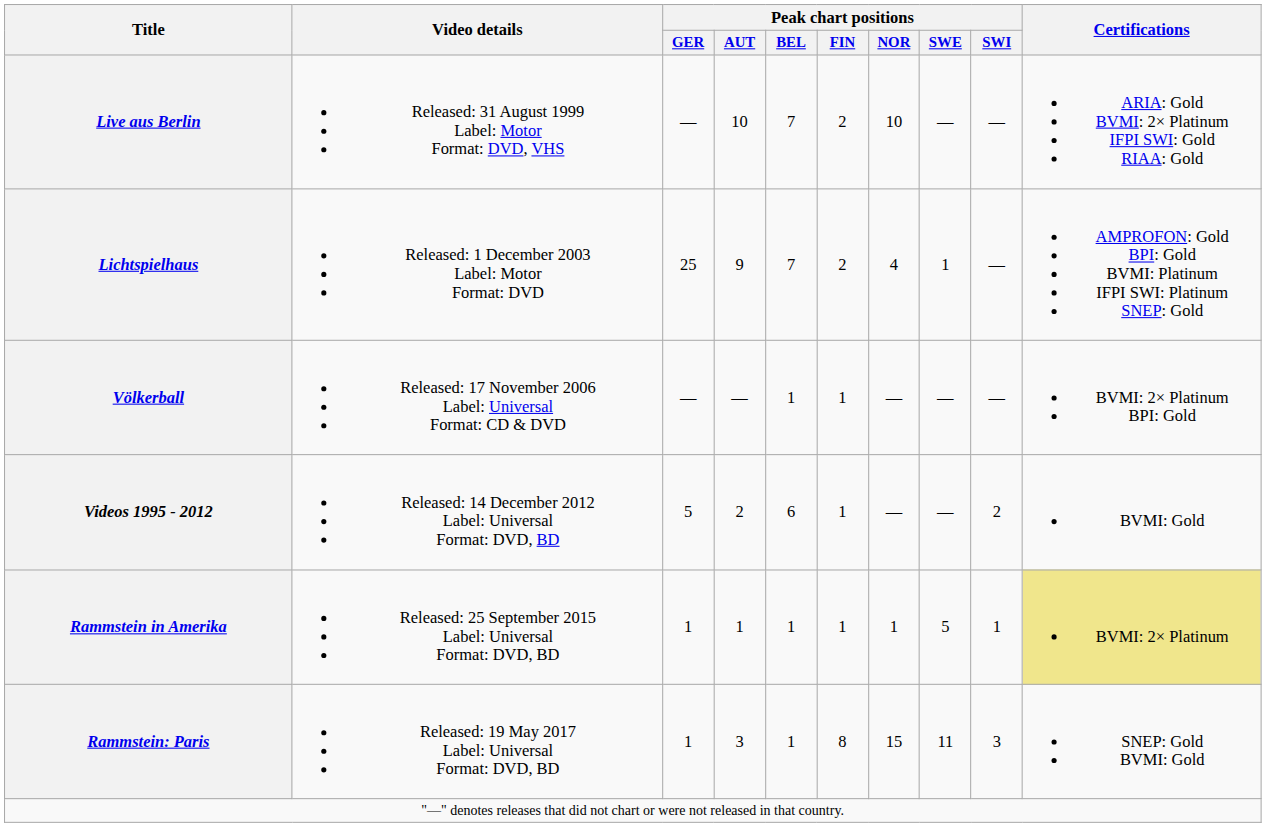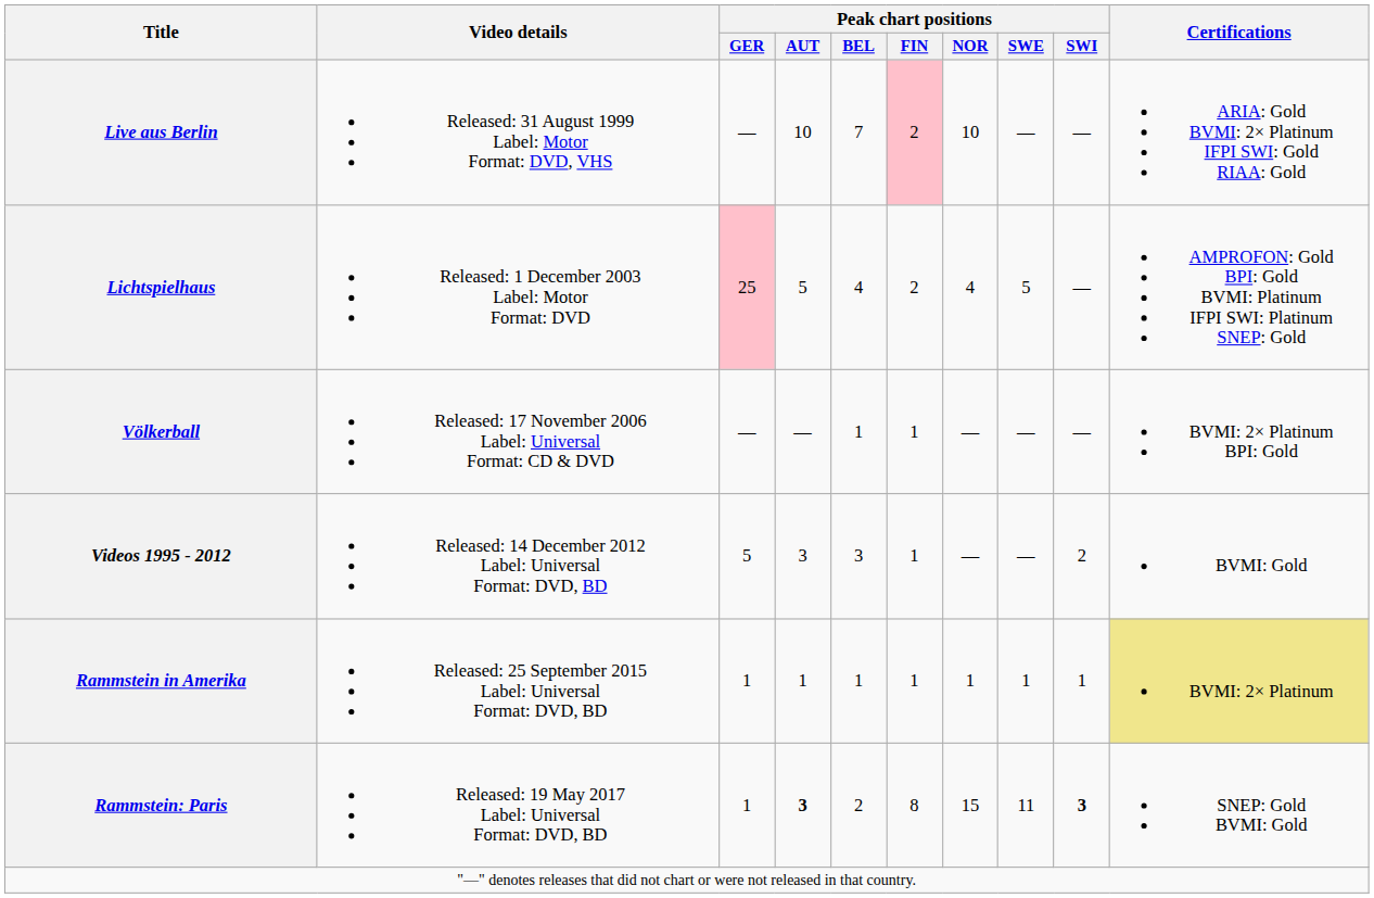 <table class="wikitable plainrowheaders" style="text-align:center;">
 <tr>
 <th scope="col" rowspan="2" style="width:17em;">Title</th>
 <th scope="col" rowspan="2" style="width:22em;">Video details</th>
 <th scope="col" colspan="7">Peak chart positions</th>
 <th scope="col" rowspan="2" style="width:14em;"><a href='#'>Certifications</a></th>
 </tr>
 <tr>
 <th scope="col" style="width:3em;font-size:90%;"><a href='#'>GER</a><br></th>
 <th scope="col" style="width:3em;font-size:90%;"><a href='#'>AUT</a><br></th>
 <th scope="col" style="width:3em;font-size:90%;"><a href='#'>BEL</a><br></th>
 <th scope="col" style="width:3em;font-size:90%;"><a href='#'>FIN</a><br></th>
 <th scope="col" style="width:3em;font-size:90%;"><a href='#'>NOR</a><br></th>
 <th scope="col" style="width:3em;font-size:90%;"><a href='#'>SWE</a><br></th>
 <th scope="col" style="width:3em;font-size:90%;"><a href='#'>SWI</a><br></th>
 </tr>
 <tr>
 <th scope="row"><em><a href='#'>Live aus Berlin</a></em></th>
 <td><br><ul><li>Released: 31 August 1999</li><li>Label: <a href='#'>Motor</a></li><li>Format: <a href='#'>DVD</a>, <a href='#'>VHS</a></li></ul></td>
 <td>—</td>
 <td>10<br></td>
 <td>7<br></td>
-<td>2<br></td>
+<td style="background: pink;">2<br></td>
 <td>10</td>
 <td>—</td>
 <td>—</td>
 <td><br><ul><li><a href='#'>ARIA</a>: Gold</li><li><a href='#'>BVMI</a>: 2× Platinum</li><li><a href='#'>IFPI SWI</a>: Gold</li><li><a href='#'>RIAA</a>: Gold</li></ul></td>
 </tr>
 <tr>
 <th scope="row"><em><a href='#'>Lichtspielhaus</a></em></th>
 <td><br><ul><li>Released: 1 December 2003</li><li>Label: Motor</li><li>Format: DVD</li></ul></td>
-<td>25</td>
-<td>9<br></td>
-<td>7<br></td>
+<td style="background: pink;">25</td>
+<td>5<br></td>
+<td>4<br></td>
 <td>2<br></td>
 <td>4</td>
-<td>1</td>
+<td>5<br></td>
 <td>—</td>
 <td><br><ul><li><a href='#'>AMPROFON</a>: Gold</li><li><a href='#'>BPI</a>: Gold</li><li>BVMI: Platinum</li><li>IFPI SWI: Platinum</li><li><a href='#'>SNEP</a>: Gold</li></ul></td>
 </tr>
 <tr>
 <th scope="row"><em><a href='#'>Völkerball</a></em></th>
 <td><br><ul><li>Released: 17 November 2006</li><li>Label: <a href='#'>Universal</a></li><li>Format: CD & DVD</li></ul></td>
 <td>—</td>
 <td>—</td>
 <td>1<br></td>
 <td>1<br></td>
 <td>—</td>
 <td>—</td>
 <td>—</td>
 <td><br><ul><li>BVMI: 2× Platinum</li><li>BPI: Gold</li></ul></td>
 </tr>
 <tr>
 <th scope="row"><em>Videos 1995 - 2012</em></th>
 <td><br><ul><li>Released: 14 December 2012</li><li>Label: Universal</li><li>Format: DVD, <a href='#'>BD</a></li></ul></td>
 <td>5</td>
-<td>2</td>
-<td>6</td>
+<td>3</td>
+<td>3</td>
 <td>1<br></td>
 <td>—</td>
 <td>—</td>
 <td>2</td>
 <td><br><ul><li>BVMI: Gold</li></ul></td>
 </tr>
 <tr>
 <th scope="row"><em><a href='#'>Rammstein in Amerika</a></em></th>
 <td><br><ul><li>Released: 25 September 2015</li><li>Label: Universal</li><li>Format: DVD, BD</li></ul></td>
 <td>1</td>
 <td>1</td>
 <td>1</td>
 <td>1<br></td>
 <td>1</td>
-<td>5<br></td>
+<td>1</td>
 <td>1</td>
 <td style="background: khaki;"><br><ul><li>BVMI: 2× Platinum</li></ul></td>
 </tr>
 <tr>
 <th scope="row"><em><a href='#'>Rammstein: Paris</a></em></th>
 <td><br><ul><li>Released: 19 May 2017</li><li>Label: Universal</li><li>Format: DVD, BD</li></ul></td>
 <td>1</td>
-<td>3</td>
-<td>1</td>
+<td><strong>3</strong></td>
+<td>2</td>
 <td>8<br></td>
 <td>15</td>
 <td>11</td>
-<td>3</td>
+<td><strong>3</strong></td>
 <td><br><ul><li>SNEP: Gold</li><li>BVMI: Gold</li></ul></td>
 </tr>
 <tr>
 <td colspan="15" style="text-align:center; font-size:85%;">"—" denotes releases that did not chart or were not released in that country.</td>
 </tr>
 </table>
